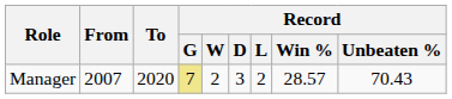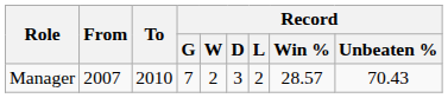 <table class="wikitable" style="text-align: center">
 <tr>
 <th rowspan="2">Role</th>
 <th rowspan="2">From</th>
 <th rowspan="2">To</th>
 <th colspan="6">Record</th>
 </tr>
 <tr>
 <th>G</th>
 <th>W</th>
 <th>D</th>
 <th>L</th>
 <th>Win %</th>
 <th>Unbeaten %</th>
 </tr>
 <tr>
 <td align=left>Manager</td>
 <td align=left>2007</td>
-<td align=left>2020</td>
-<td style="background: khaki;">7</td>
+<td align=left>2010</td>
+<td>7</td>
 <td>2</td>
 <td>3</td>
 <td>2</td>
 <td>28.57</td>
 <td>70.43</td>
 </tr>
 </table>
